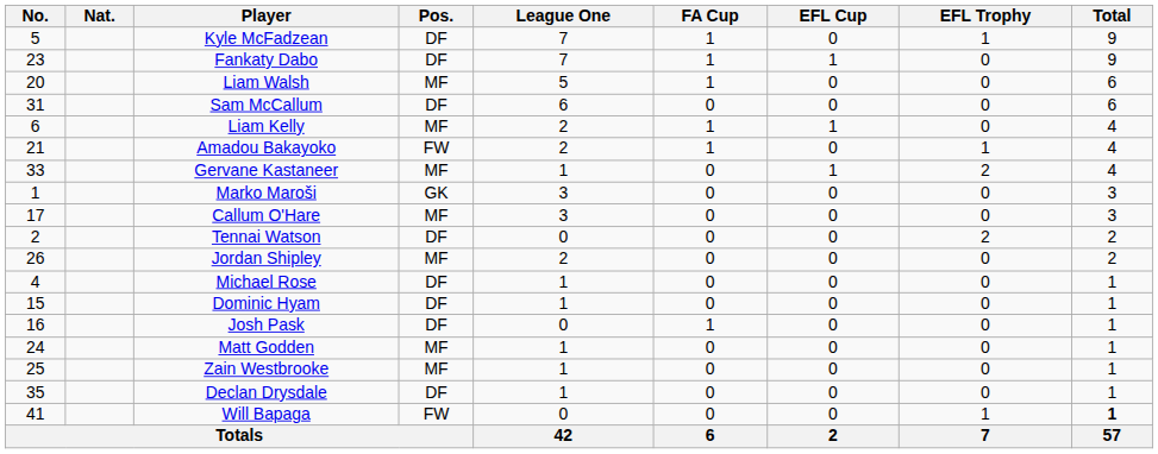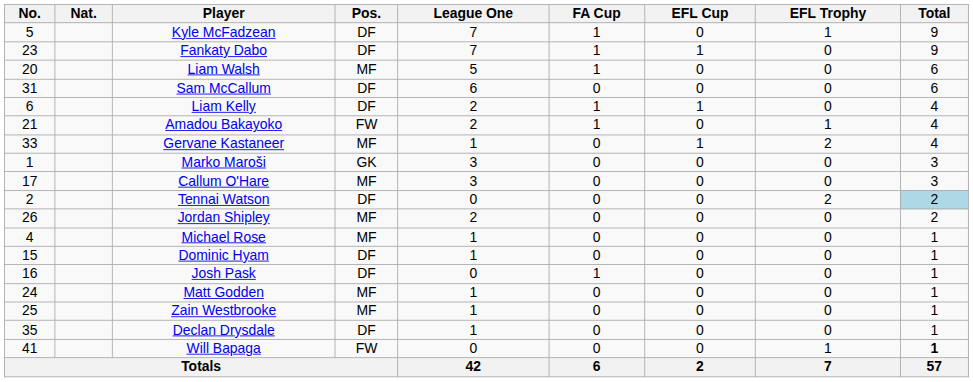 <table class="wikitable sortable alternance" style="font-size:100%; text-align:center; line-height:14px; width:70%;">
 <tr>
 <th>No.</th>
 <th>Nat.</th>
 <th>Player</th>
 <th>Pos.</th>
 <th>League One</th>
 <th>FA Cup</th>
 <th>EFL Cup</th>
 <th>EFL Trophy</th>
 <th>Total</th>
 </tr>
 <tr>
 <td>5</td>
 <td></td>
 <td><a href='#'>Kyle McFadzean</a></td>
 <td>DF</td>
 <td>7</td>
 <td>1</td>
 <td>0</td>
 <td>1</td>
 <td>9</td>
 </tr>
 <tr>
 <td>23</td>
 <td></td>
 <td><a href='#'>Fankaty Dabo</a></td>
 <td>DF</td>
 <td>7</td>
 <td>1</td>
 <td>1</td>
 <td>0</td>
 <td>9</td>
 </tr>
 <tr>
 <td>20</td>
 <td></td>
 <td><a href='#'>Liam Walsh</a></td>
 <td>MF</td>
 <td>5</td>
 <td>1</td>
 <td>0</td>
 <td>0</td>
 <td>6</td>
 </tr>
 <tr>
 <td>31</td>
 <td></td>
 <td><a href='#'>Sam McCallum</a></td>
 <td>DF</td>
 <td>6</td>
 <td>0</td>
 <td>0</td>
 <td>0</td>
 <td>6</td>
 </tr>
 <tr>
 <td>6</td>
 <td></td>
 <td><a href='#'>Liam Kelly</a></td>
-<td>MF</td>
+<td>DF</td>
 <td>2</td>
 <td>1</td>
 <td>1</td>
 <td>0</td>
 <td>4</td>
 </tr>
 <tr>
 <td>21</td>
 <td></td>
 <td><a href='#'>Amadou Bakayoko</a></td>
 <td>FW</td>
 <td>2</td>
 <td>1</td>
 <td>0</td>
 <td>1</td>
 <td>4</td>
 </tr>
 <tr>
 <td>33</td>
 <td></td>
 <td><a href='#'>Gervane Kastaneer</a></td>
 <td>MF</td>
 <td>1</td>
 <td>0</td>
 <td>1</td>
 <td>2</td>
 <td>4</td>
 </tr>
 <tr>
 <td>1</td>
 <td></td>
 <td><a href='#'>Marko Maroši</a></td>
 <td>GK</td>
 <td>3</td>
 <td>0</td>
 <td>0</td>
 <td>0</td>
 <td>3</td>
 </tr>
 <tr>
 <td>17</td>
 <td></td>
 <td><a href='#'>Callum O'Hare</a></td>
 <td>MF</td>
 <td>3</td>
 <td>0</td>
 <td>0</td>
 <td>0</td>
 <td>3</td>
 </tr>
 <tr>
 <td>2</td>
 <td></td>
 <td><a href='#'>Tennai Watson</a></td>
 <td>DF</td>
 <td>0</td>
 <td>0</td>
 <td>0</td>
 <td>2</td>
-<td>2</td>
+<td style="background: lightblue;">2</td>
 </tr>
 <tr>
 <td>26</td>
 <td></td>
 <td><a href='#'>Jordan Shipley</a></td>
 <td>MF</td>
 <td>2</td>
 <td>0</td>
 <td>0</td>
 <td>0</td>
 <td>2</td>
 </tr>
 <tr>
 <td>4</td>
 <td></td>
 <td><a href='#'>Michael Rose</a></td>
-<td>DF</td>
+<td>MF</td>
 <td>1</td>
 <td>0</td>
 <td>0</td>
 <td>0</td>
 <td>1</td>
 </tr>
 <tr>
 <td>15</td>
 <td></td>
 <td><a href='#'>Dominic Hyam</a></td>
 <td>DF</td>
 <td>1</td>
 <td>0</td>
 <td>0</td>
 <td>0</td>
 <td>1</td>
 </tr>
 <tr>
 <td>16</td>
 <td></td>
 <td><a href='#'>Josh Pask</a></td>
 <td>DF</td>
 <td>0</td>
 <td>1</td>
 <td>0</td>
 <td>0</td>
 <td>1</td>
 </tr>
 <tr>
 <td>24</td>
 <td></td>
 <td><a href='#'>Matt Godden</a></td>
 <td>MF</td>
 <td>1</td>
 <td>0</td>
 <td>0</td>
 <td>0</td>
 <td>1</td>
 </tr>
 <tr>
 <td>25</td>
 <td></td>
 <td><a href='#'>Zain Westbrooke</a></td>
 <td>MF</td>
 <td>1</td>
 <td>0</td>
 <td>0</td>
 <td>0</td>
 <td>1</td>
 </tr>
 <tr>
 <td>35</td>
 <td></td>
 <td><a href='#'>Declan Drysdale</a></td>
 <td>DF</td>
 <td>1</td>
 <td>0</td>
 <td>0</td>
 <td>0</td>
 <td>1</td>
 </tr>
 <tr>
 <td>41</td>
 <td></td>
 <td><a href='#'>Will Bapaga</a></td>
 <td>FW</td>
 <td>0</td>
 <td>0</td>
 <td>0</td>
 <td>1</td>
 <td><strong>1</strong></td>
 </tr>
 <tr class="sortbottom">
 <th colspan="4">Totals</th>
 <th>42</th>
 <th>6</th>
 <th>2</th>
 <th>7</th>
 <th>57</th>
 </tr>
 </table>
